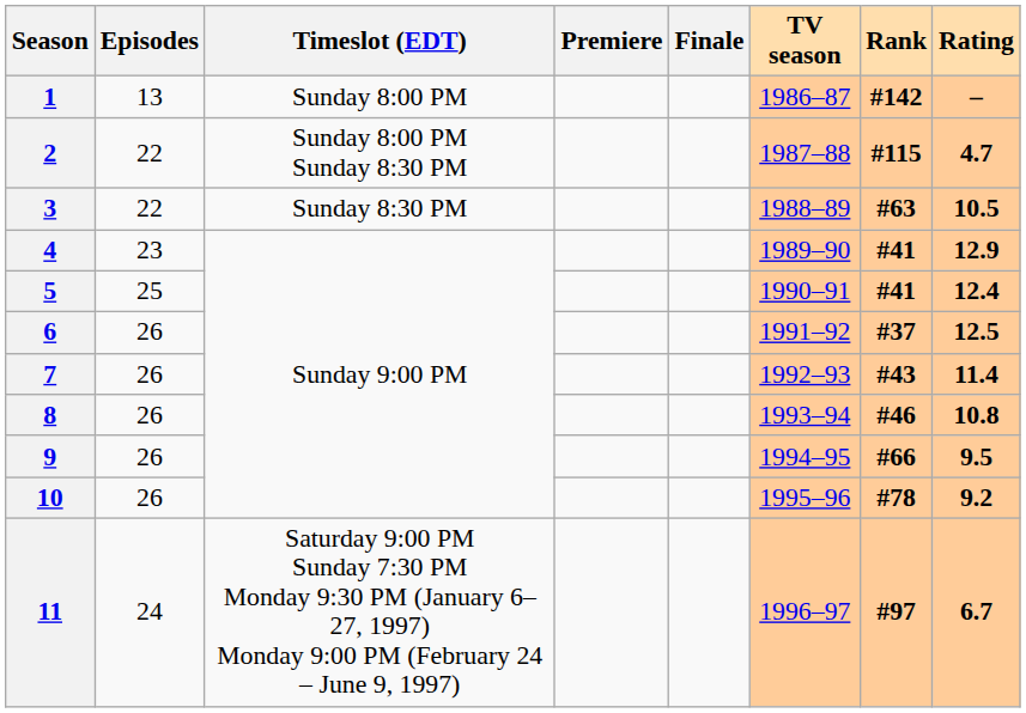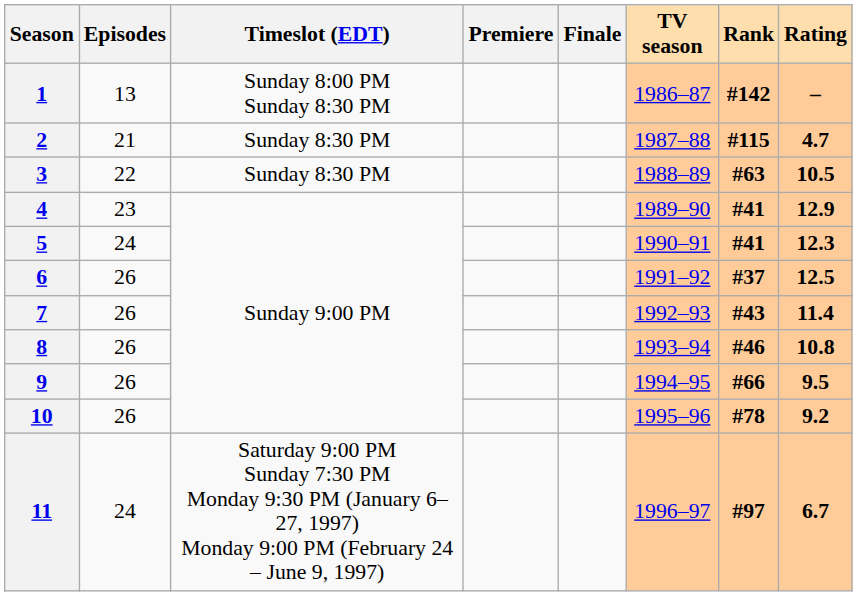 <table class="wikitable" width="100%">
 <tr>
 <th>Season</th>
 <th>Episodes</th>
 <th>Timeslot (<a href='#'>EDT</a>)</th>
 <th>Premiere</th>
 <th>Finale</th>
 <th style="background:#ffdead;">TV season</th>
 <th style="background:#ffdead;">Rank</th>
 <th style="background:#ffdead;">Rating</th>
 </tr>
 <tr>
 <th><a href='#'>1</a></th>
 <td align="center">13</td>
-<td align="center">Sunday 8:00 PM</td>
+<td align="center">Sunday 8:00 PM <br> Sunday 8:30 PM </td>
 <td align="center"></td>
 <td align="center"></td>
 <td style="background:#fc9; text-align:center;"><a href='#'>1986–87</a></td>
 <td style="background:#fc9; text-align:center;"><strong>#142</strong></td>
 <td style="background:#fc9; text-align:center;"><strong>–</strong></td>
 </tr>
 <tr>
 <th><a href='#'>2</a></th>
-<td align="center">22</td>
-<td align="center">Sunday 8:00 PM <br> Sunday 8:30 PM </td>
+<td align="center">21</td>
+<td align="center">Sunday 8:30 PM</td>
 <td align="center"></td>
 <td align="center"></td>
 <td style="background:#fc9; text-align:center;"><a href='#'>1987–88</a></td>
 <td style="background:#fc9; text-align:center;"><strong>#115</strong></td>
 <td style="background:#fc9; text-align:center;"><strong>4.7</strong></td>
 </tr>
 <tr>
 <th><a href='#'>3</a></th>
 <td align="center">22</td>
 <td align="center">Sunday 8:30 PM</td>
 <td align="center"></td>
 <td align="center"></td>
 <td style="background:#fc9; text-align:center;"><a href='#'>1988–89</a></td>
 <td style="background:#fc9; text-align:center;"><strong>#63</strong></td>
 <td style="background:#fc9; text-align:center;"><strong>10.5</strong></td>
 </tr>
 <tr>
 <th><a href='#'>4</a></th>
 <td align="center">23</td>
 <td rowspan="7" align="center">Sunday 9:00 PM</td>
 <td align="center"></td>
 <td align="center"></td>
 <td style="background:#fc9; text-align:center;"><a href='#'>1989–90</a></td>
 <td style="background:#fc9; text-align:center;"><strong>#41</strong></td>
 <td style="background:#fc9; text-align:center;"><strong>12.9</strong></td>
 </tr>
 <tr>
 <th><a href='#'>5</a></th>
-<td align="center">25</td>
+<td align="center">24</td>
 <td align="center"></td>
 <td align="center"></td>
 <td style="background:#fc9; text-align:center;"><a href='#'>1990–91</a></td>
 <td style="background:#fc9; text-align:center;"><strong>#41</strong></td>
-<td style="background:#fc9; text-align:center;"><strong>12.4</strong></td>
+<td style="background:#fc9; text-align:center;"><strong>12.3</strong></td>
 </tr>
 <tr>
 <th><a href='#'>6</a></th>
 <td align="center">26</td>
 <td align="center"></td>
 <td align="center"></td>
 <td style="background:#fc9; text-align:center;"><a href='#'>1991–92</a></td>
 <td style="background:#fc9; text-align:center;"><strong>#37</strong></td>
 <td style="background:#fc9; text-align:center;"><strong>12.5</strong></td>
 </tr>
 <tr>
 <th><a href='#'>7</a></th>
 <td align="center">26</td>
 <td align="center"></td>
 <td align="center"></td>
 <td style="background:#fc9; text-align:center;"><a href='#'>1992–93</a></td>
 <td style="background:#fc9; text-align:center;"><strong>#43</strong></td>
 <td style="background:#fc9; text-align:center;"><strong>11.4</strong></td>
 </tr>
 <tr>
 <th><a href='#'>8</a></th>
 <td align="center">26</td>
 <td align="center"></td>
 <td align="center"></td>
 <td style="background:#fc9; text-align:center;"><a href='#'>1993–94</a></td>
 <td style="background:#fc9; text-align:center;"><strong>#46</strong></td>
 <td style="background:#fc9; text-align:center;"><strong>10.8</strong></td>
 </tr>
 <tr>
 <th><a href='#'>9</a></th>
 <td align="center">26</td>
 <td align="center"></td>
 <td align="center"></td>
 <td style="background:#fc9; text-align:center;"><a href='#'>1994–95</a></td>
 <td style="background:#fc9; text-align:center;"><strong>#66</strong></td>
 <td style="background:#fc9; text-align:center;"><strong>9.5</strong></td>
 </tr>
 <tr>
 <th><a href='#'>10</a></th>
 <td align="center">26</td>
 <td align="center"></td>
 <td align="center"></td>
 <td style="background:#fc9; text-align:center;"><a href='#'>1995–96</a></td>
 <td style="background:#fc9; text-align:center;"><strong>#78</strong></td>
 <td style="background:#fc9; text-align:center;"><strong>9.2</strong></td>
 </tr>
 <tr>
 <th><a href='#'>11</a></th>
 <td align="center">24</td>
 <td align="center">Saturday 9:00 PM <br>Sunday 7:30 PM <br>Monday 9:30 PM (January 6–27, 1997)<br>Monday 9:00 PM (February 24 – June 9, 1997)</td>
 <td align="center"></td>
 <td align="center"></td>
 <td style="background:#fc9; text-align:center;"><a href='#'>1996–97</a></td>
 <td style="background:#fc9; text-align:center;"><strong>#97</strong></td>
 <td style="background:#fc9; text-align:center;"><strong>6.7</strong></td>
 </tr>
 </table>
